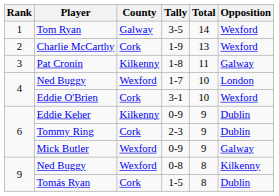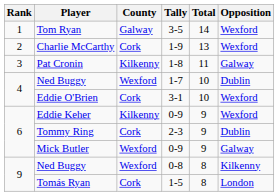 <table class="wikitable">
 <tr>
 <th>Rank</th>
 <th>Player</th>
 <th>County</th>
 <th>Tally</th>
 <th>Total</th>
 <th>Opposition</th>
 </tr>
 <tr>
 <td rowspan=1 align=center>1</td>
 <td><a href='#'>Tom Ryan</a></td>
 <td><a href='#'>Galway</a></td>
 <td align=center>3-5</td>
 <td align=center>14</td>
 <td><a href='#'>Wexford</a></td>
 </tr>
 <tr>
 <td rowspan=1 align=center>2</td>
 <td><a href='#'>Charlie McCarthy</a></td>
 <td><a href='#'>Cork</a></td>
 <td align=center>1-9</td>
 <td align=center>13</td>
 <td><a href='#'>Wexford</a></td>
 </tr>
 <tr>
 <td rowspan=1 align=center>3</td>
 <td><a href='#'>Pat Cronin</a></td>
 <td><a href='#'>Kilkenny</a></td>
 <td align=center>1-8</td>
 <td align=center>11</td>
 <td><a href='#'>Galway</a></td>
 </tr>
 <tr>
 <td rowspan=2 align=center>4</td>
 <td><a href='#'>Ned Buggy</a></td>
 <td><a href='#'>Wexford</a></td>
 <td align=center>1-7</td>
 <td align=center>10</td>
-<td><a href='#'>London</a></td>
+<td><a href='#'>Dublin</a></td>
 </tr>
 <tr>
 <td><a href='#'>Eddie O'Brien</a></td>
 <td><a href='#'>Cork</a></td>
 <td align=center>3-1</td>
 <td align=center>10</td>
 <td><a href='#'>Wexford</a></td>
 </tr>
 <tr>
 <td rowspan=3 align=center>6</td>
 <td><a href='#'>Eddie Keher</a></td>
 <td><a href='#'>Kilkenny</a></td>
 <td align=center>0-9</td>
 <td align=center>9</td>
-<td><a href='#'>Dublin</a></td>
+<td><a href='#'>Wexford</a></td>
 </tr>
 <tr>
 <td><a href='#'>Tommy Ring</a></td>
 <td><a href='#'>Cork</a></td>
 <td align=center>2-3</td>
 <td align=center>9</td>
 <td><a href='#'>Dublin</a></td>
 </tr>
 <tr>
 <td><a href='#'>Mick Butler</a></td>
 <td><a href='#'>Wexford</a></td>
 <td align=center>0-9</td>
 <td align=center>9</td>
 <td><a href='#'>Galway</a></td>
 </tr>
 <tr>
 <td rowspan=2 align=center>9</td>
 <td><a href='#'>Ned Buggy</a></td>
 <td><a href='#'>Wexford</a></td>
 <td align=center>0-8</td>
 <td align=center>8</td>
 <td><a href='#'>Kilkenny</a></td>
 </tr>
 <tr>
 <td><a href='#'>Tomás Ryan</a></td>
 <td><a href='#'>Cork</a></td>
 <td align=center>1-5</td>
 <td align=center>8</td>
-<td><a href='#'>Dublin</a></td>
+<td><a href='#'>London</a></td>
 </tr>
 </table>
